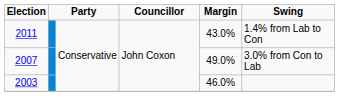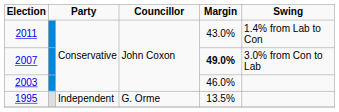 <table class="wikitable" border="1">
 <tr>
 <td width=50 align="center"><strong>Election</strong></td>
 <td width=100 align="center" colspan="2"><strong>Party</strong></td>
 <td width=120 align="center"><strong>Councillor</strong></td>
 <td width=60 align="center"><strong>Margin</strong></td>
 <td width=140 align="center"><strong>Swing</strong></td>
 </tr>
 <tr>
 <td align="center"><a href='#'>2011</a></td>
 <td bgcolor="#0087DC"> </td>
 <td rowspan="3">Conservative</td>
 <td rowspan="3">John Coxon</td>
 <td align="center">43.0%</td>
 <td>1.4% from Lab to Con</td>
 </tr>
 <tr>
 <td align="center"><a href='#'>2007</a></td>
 <td bgcolor="#0087DC"> </td>
-<td align="center">49.0%</td>
+<td align="center"><strong>49.0%</strong></td>
 <td>3.0% from Con to Lab</td>
 </tr>
 <tr>
 <td align="center"><a href='#'>2003</a></td>
 <td bgcolor="#0087DC"> </td>
 <td align="center">46.0%</td>
 <td></td>
 </tr>
 <tr>
+<td align="center"><a href='#'>1995</a></td>
+<td bgcolor="#DDDDDD"> </td>
+<td>Independent</td>
+<td>G. Orme</td>
+<td align="center">13.5%</td>
+<td></td>
+</tr>
+<tr>
 </tr>
 </table>
